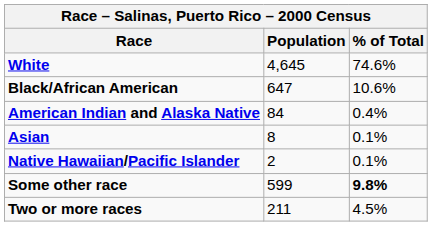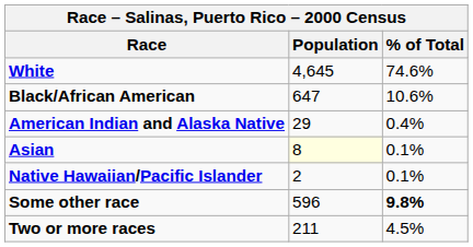 <table class="wikitable">
 <tr>
 <th colspan=3>Race – Salinas, Puerto Rico – 2000 Census</th>
 </tr>
 <tr ---->
 <th>Race</th>
 <th>Population</th>
 <th>% of Total</th>
 </tr>
 <tr ---->
 <td><strong><a href='#'>White</a></strong></td>
 <td>4,645</td>
 <td>74.6%</td>
 </tr>
 <tr ---->
 <td><strong>Black/African American</strong></td>
 <td>647</td>
 <td>10.6%</td>
 </tr>
 <tr ---->
 <td><strong><a href='#'>American Indian</a> and <a href='#'>Alaska Native</a></strong></td>
-<td>84</td>
+<td>29</td>
 <td>0.4%</td>
 </tr>
 <tr ---->
 <td><strong><a href='#'>Asian</a></strong></td>
-<td>8</td>
+<td style="background: lightyellow;">8</td>
 <td>0.1%</td>
 </tr>
 <tr ---->
 <td><strong><a href='#'>Native Hawaiian</a>/<a href='#'>Pacific Islander</a></strong></td>
 <td>2</td>
 <td>0.1%</td>
 </tr>
 <tr ---->
 <td><strong>Some other race</strong></td>
-<td>599</td>
+<td>596</td>
 <td><strong>9.8%</strong></td>
 </tr>
 <tr ---->
 <td><strong>Two or more races</strong></td>
 <td>211</td>
 <td>4.5%</td>
 </tr>
 </table>
